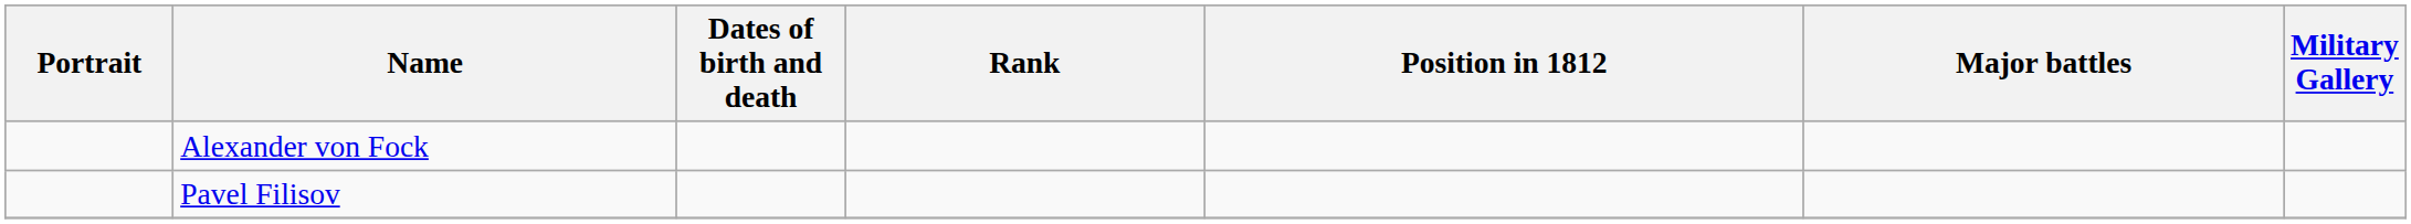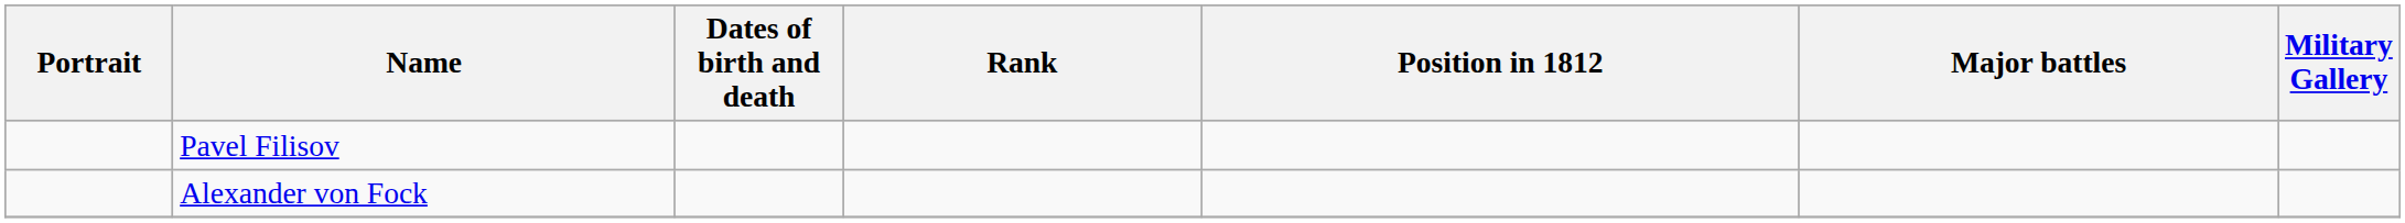 <table width=100% class="wikitable">
 <tr>
 <th width=7%>Portrait</th>
 <th width=21%>Name</th>
 <th width=7%>Dates of birth and death</th>
 <th width=15%>Rank</th>
 <th width=25%>Position in 1812</th>
 <th width=20%>Major battles</th>
 <th width=5%><a href='#'>Military Gallery</a></th>
 </tr>
 <tr>
 <td></td>
-<td><a href='#'>Alexander von Fock</a></td>
+<td><a href='#'>Pavel Filisov</a></td>
 <td></td>
 <td></td>
 <td></td>
 <td></td>
 <td></td>
 </tr>
 <tr>
 <td></td>
-<td><a href='#'>Pavel Filisov</a></td>
+<td><a href='#'>Alexander von Fock</a></td>
 <td></td>
 <td></td>
 <td></td>
 <td></td>
 <td></td>
 </tr>
 <tr>
 </tr>
 </table>
